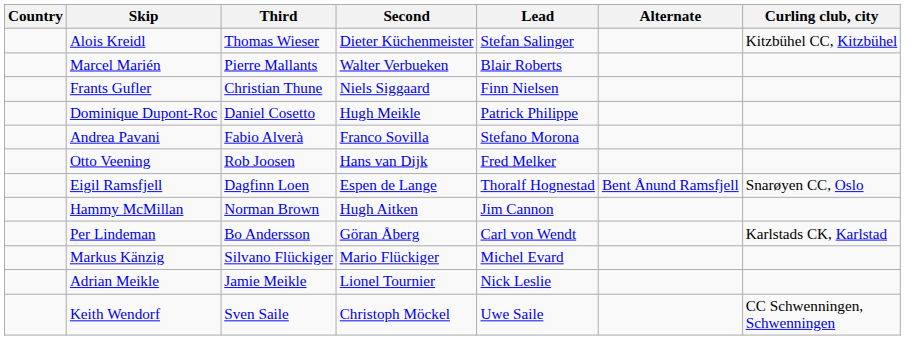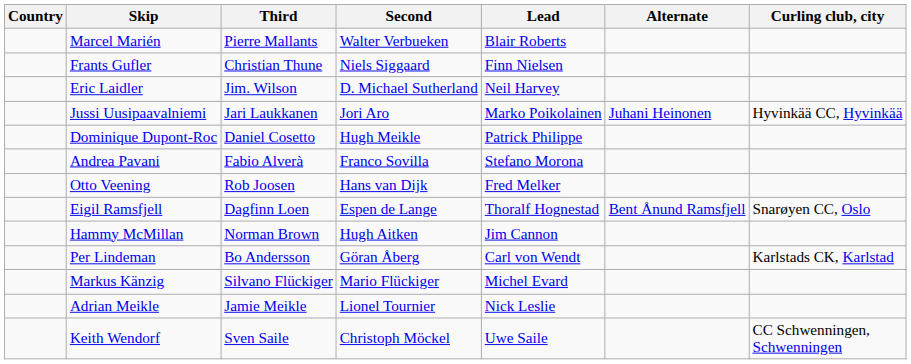 <table class="wikitable">
 <tr>
 <th>Country</th>
 <th>Skip</th>
 <th>Third</th>
 <th>Second</th>
 <th>Lead</th>
 <th>Alternate</th>
 <th>Curling club, city</th>
-</tr>
-<tr>
-<td></td>
-<td><a href='#'>Alois Kreidl</a></td>
-<td><a href='#'>Thomas Wieser</a></td>
-<td><a href='#'>Dieter Küchenmeister</a></td>
-<td><a href='#'>Stefan Salinger</a></td>
-<td></td>
-<td>Kitzbühel CC, <a href='#'>Kitzbühel</a></td>
 </tr>
 <tr>
 <td></td>
 <td><a href='#'>Marcel Marién</a></td>
 <td><a href='#'>Pierre Mallants</a></td>
 <td><a href='#'>Walter Verbueken</a></td>
 <td><a href='#'>Blair Roberts</a></td>
 <td></td>
 <td></td>
 </tr>
 <tr>
 <td></td>
 <td><a href='#'>Frants Gufler</a></td>
 <td><a href='#'>Christian Thune</a></td>
 <td><a href='#'>Niels Siggaard</a></td>
 <td><a href='#'>Finn Nielsen</a></td>
 <td></td>
 <td></td>
+</tr>
+<tr>
+<td></td>
+<td><a href='#'>Eric Laidler</a></td>
+<td><a href='#'>Jim. Wilson</a></td>
+<td><a href='#'>D. Michael Sutherland</a></td>
+<td><a href='#'>Neil Harvey</a></td>
+<td></td>
+<td></td>
+</tr>
+<tr>
+<td></td>
+<td><a href='#'>Jussi Uusipaavalniemi</a></td>
+<td><a href='#'>Jari Laukkanen</a></td>
+<td><a href='#'>Jori Aro</a></td>
+<td><a href='#'>Marko Poikolainen</a></td>
+<td><a href='#'>Juhani Heinonen</a></td>
+<td>Hyvinkää CC, <a href='#'>Hyvinkää</a></td>
 </tr>
 <tr>
 <td></td>
 <td><a href='#'>Dominique Dupont-Roc</a></td>
 <td><a href='#'>Daniel Cosetto</a></td>
 <td><a href='#'>Hugh Meikle</a></td>
 <td><a href='#'>Patrick Philippe</a></td>
 <td></td>
 <td></td>
 </tr>
 <tr>
 <td></td>
 <td><a href='#'>Andrea Pavani</a></td>
 <td><a href='#'>Fabio Alverà</a></td>
 <td><a href='#'>Franco Sovilla</a></td>
 <td><a href='#'>Stefano Morona</a></td>
 <td></td>
 <td></td>
 </tr>
 <tr>
 <td></td>
 <td><a href='#'>Otto Veening</a></td>
 <td><a href='#'>Rob Joosen</a></td>
 <td><a href='#'>Hans van Dijk</a></td>
 <td><a href='#'>Fred Melker</a></td>
 <td></td>
 <td></td>
 </tr>
 <tr>
 <td></td>
 <td><a href='#'>Eigil Ramsfjell</a></td>
 <td><a href='#'>Dagfinn Loen</a></td>
 <td><a href='#'>Espen de Lange</a></td>
 <td><a href='#'>Thoralf Hognestad</a></td>
 <td><a href='#'>Bent Ånund Ramsfjell</a></td>
 <td>Snarøyen CC, <a href='#'>Oslo</a></td>
 </tr>
 <tr>
 <td></td>
 <td><a href='#'>Hammy McMillan</a></td>
 <td><a href='#'>Norman Brown</a></td>
 <td><a href='#'>Hugh Aitken</a></td>
 <td><a href='#'>Jim Cannon</a></td>
 <td></td>
 <td></td>
 </tr>
 <tr>
 <td></td>
 <td><a href='#'>Per Lindeman</a></td>
 <td><a href='#'>Bo Andersson</a></td>
 <td><a href='#'>Göran Åberg</a></td>
 <td><a href='#'>Carl von Wendt</a></td>
 <td></td>
 <td>Karlstads CK, <a href='#'>Karlstad</a></td>
 </tr>
 <tr>
 <td></td>
 <td><a href='#'>Markus Känzig</a></td>
 <td><a href='#'>Silvano Flückiger</a></td>
 <td><a href='#'>Mario Flückiger</a></td>
 <td><a href='#'>Michel Evard</a></td>
 <td></td>
 <td></td>
 </tr>
 <tr>
 <td></td>
 <td><a href='#'>Adrian Meikle</a></td>
 <td><a href='#'>Jamie Meikle</a></td>
 <td><a href='#'>Lionel Tournier</a></td>
 <td><a href='#'>Nick Leslie</a></td>
 <td></td>
 <td></td>
 </tr>
 <tr>
 <td></td>
 <td><a href='#'>Keith Wendorf</a></td>
 <td><a href='#'>Sven Saile</a></td>
 <td><a href='#'>Christoph Möckel</a></td>
 <td><a href='#'>Uwe Saile</a></td>
 <td></td>
 <td>CC Schwenningen,<br><a href='#'>Schwenningen</a></td>
 </tr>
 </table>
